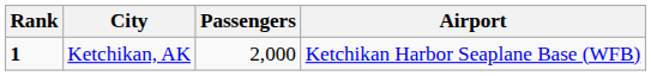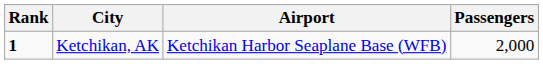 <table class="wikitable">
 <tr>
 <th>Rank</th>
 <th>City</th>
+<th>Airport</th>
 <th>Passengers</th>
-<th>Airport</th>
 </tr>
 <tr>
 <td><strong>1</strong></td>
 <td><a href='#'>Ketchikan, AK</a></td>
+<td><a href='#'>Ketchikan Harbor Seaplane Base (WFB)</a></td>
 <td align=right>2,000</td>
-<td><a href='#'>Ketchikan Harbor Seaplane Base (WFB)</a></td>
 </tr>
 </table>
